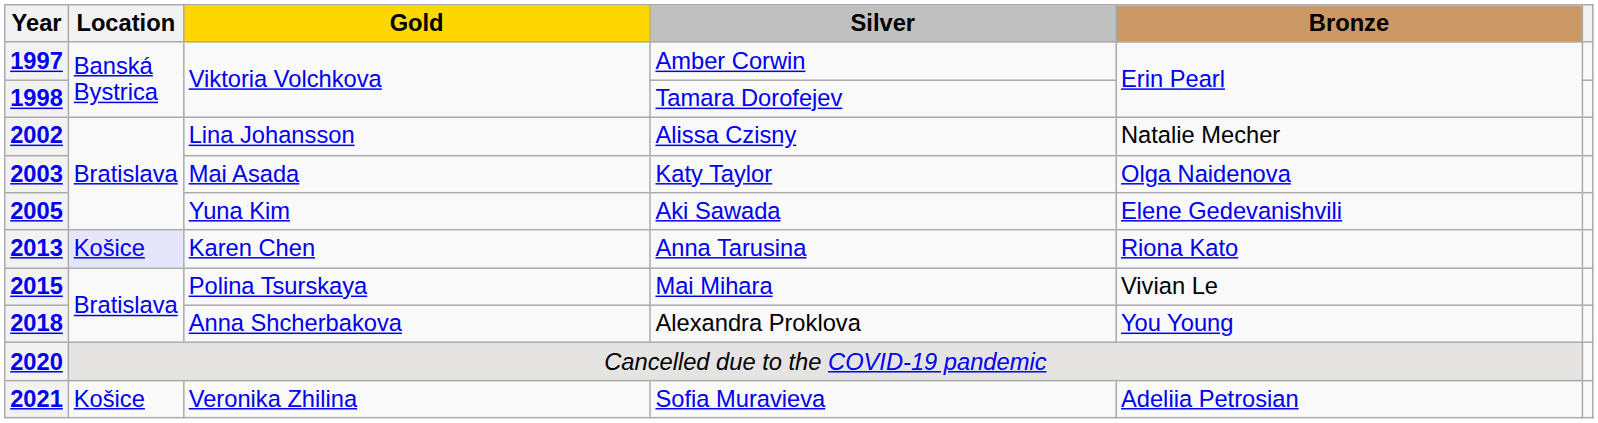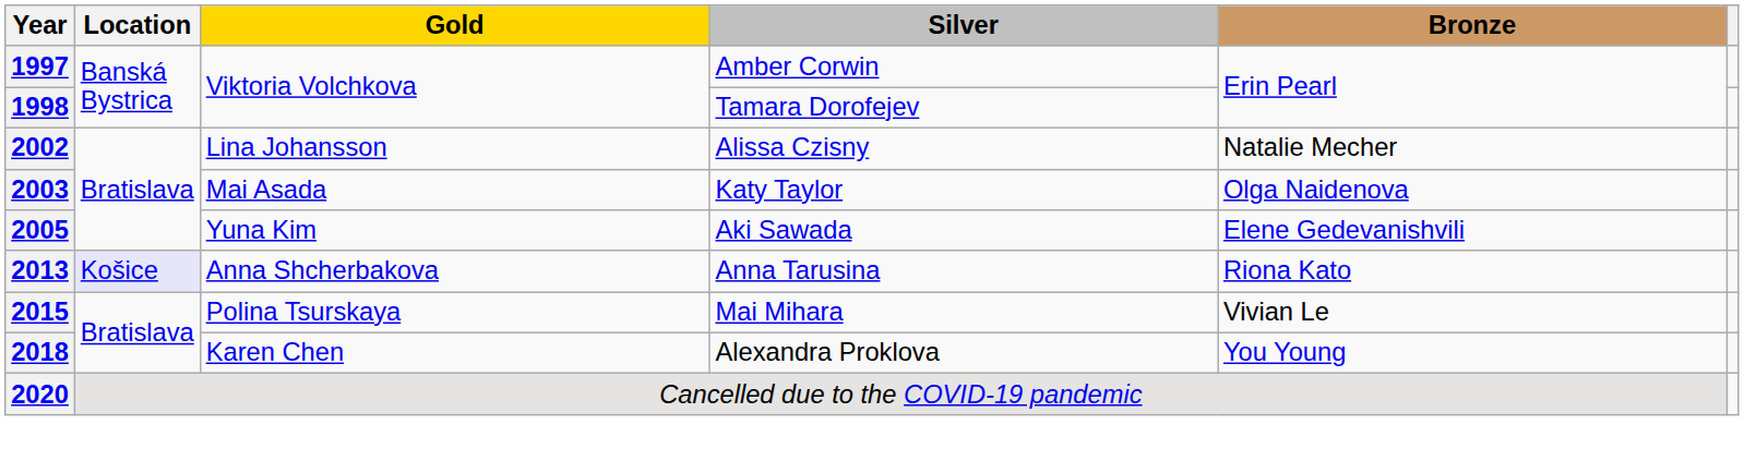 <table class="wikitable unsortable" style="text-align:left; width:85%">
 <tr>
 <th scope="col" style="text-align:center">Year</th>
 <th scope="col" style="text-align:center">Location</th>
 <td scope="col" style="text-align:center; width:30%; background:gold"><strong>Gold</strong></td>
 <td scope="col" style="text-align:center; width:30%; background:silver"><strong>Silver</strong></td>
 <td scope="col" style="text-align:center; width:30%; background:#c96"><strong>Bronze</strong></td>
 <th scope="col" style="text-align:center"></th>
 </tr>
 <tr>
 <th scope="row" style="text-align:left"><a href='#'>1997</a></th>
 <td rowspan="2"><a href='#'>Banská Bystrica</a></td>
 <td rowspan="2"> <a href='#'>Viktoria Volchkova</a></td>
 <td> <a href='#'>Amber Corwin</a></td>
 <td rowspan="2"> <a href='#'>Erin Pearl</a></td>
 <td></td>
 </tr>
 <tr>
 <th scope="row" style="text-align:left"><a href='#'>1998</a></th>
 <td> <a href='#'>Tamara Dorofejev</a></td>
 <td></td>
 </tr>
 <tr>
 <th scope="row" style="text-align:left"><a href='#'>2002</a></th>
 <td rowspan="3"><a href='#'>Bratislava</a></td>
 <td> <a href='#'>Lina Johansson</a></td>
 <td> <a href='#'>Alissa Czisny</a></td>
 <td> Natalie Mecher</td>
 <td></td>
 </tr>
 <tr>
 <th scope="row" style="text-align:left"><a href='#'>2003</a></th>
 <td> <a href='#'>Mai Asada</a></td>
 <td> <a href='#'>Katy Taylor</a></td>
 <td> <a href='#'>Olga Naidenova</a></td>
 <td></td>
 </tr>
 <tr>
 <th scope="row" style="text-align:left"><a href='#'>2005</a></th>
 <td> <a href='#'>Yuna Kim</a></td>
 <td> <a href='#'>Aki Sawada</a></td>
 <td> <a href='#'>Elene Gedevanishvili</a></td>
 <td></td>
 </tr>
 <tr>
 <th scope="row" style="text-align:left"><a href='#'>2013</a></th>
 <td style="background: lavender;"><a href='#'>Košice</a></td>
-<td> <a href='#'>Karen Chen</a></td>
+<td> <a href='#'>Anna Shcherbakova</a></td>
 <td> <a href='#'>Anna Tarusina</a></td>
 <td> <a href='#'>Riona Kato</a></td>
 <td></td>
 </tr>
 <tr>
 <th scope="row" style="text-align:left"><a href='#'>2015</a></th>
 <td rowspan="2"><a href='#'>Bratislava</a></td>
 <td> <a href='#'>Polina Tsurskaya</a></td>
 <td> <a href='#'>Mai Mihara</a></td>
 <td> Vivian Le</td>
 <td></td>
 </tr>
 <tr>
 <th scope="row" style="text-align:left"><a href='#'>2018</a></th>
-<td> <a href='#'>Anna Shcherbakova</a></td>
+<td> <a href='#'>Karen Chen</a></td>
 <td> Alexandra Proklova</td>
 <td> <a href='#'>You Young</a></td>
 <td></td>
 </tr>
 <tr>
 <th scope="row" style="text-align:left"><a href='#'>2020</a></th>
 <td colspan="4" align="center" bgcolor="e5e4e2"><em>Cancelled due to the <a href='#'>COVID-19 pandemic</a></em></td>
 <td></td>
 </tr>
-<tr>
-<th scope="row" style="text-align:left"><a href='#'>2021</a></th>
-<td><a href='#'>Košice</a></td>
-<td> <a href='#'>Veronika Zhilina</a></td>
-<td> <a href='#'>Sofia Muravieva</a></td>
-<td> <a href='#'>Adeliia Petrosian</a></td>
-<td></td>
-</tr>
 </table>
